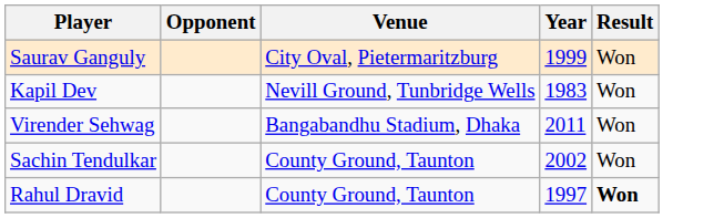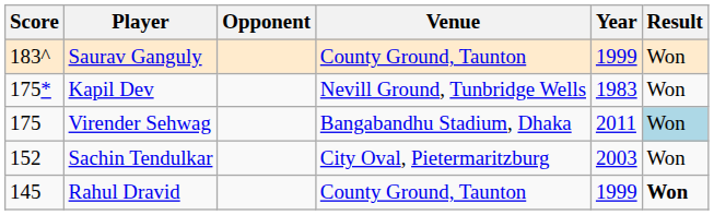 <table class="wikitable"style="font-size: 90%">
 <tr>
+<th scope="col">Score</th>
 <th scope="col">Player</th>
 <th scope="col">Opponent</th>
 <th scope="col">Venue</th>
 <th scope="col">Year</th>
 <th scope="col">Result</th>
 </tr>
 <tr style="background:#ffebcd;">
+<td>183^</td>
 <td><a href='#'>Saurav Ganguly</a></td>
 <td></td>
-<td><a href='#'>City Oval</a>, <a href='#'>Pietermaritzburg</a></td>
+<td><a href='#'>County Ground, Taunton</a></td>
 <td><a href='#'>1999</a></td>
 <td>Won</td>
 </tr>
 <tr>
+<td>175<a href='#'>*</a></td>
 <td><a href='#'>Kapil Dev</a></td>
 <td></td>
 <td><a href='#'>Nevill Ground</a>, <a href='#'>Tunbridge Wells</a></td>
 <td><a href='#'>1983</a></td>
 <td>Won</td>
 </tr>
 <tr>
+<td>175</td>
 <td><a href='#'>Virender Sehwag</a></td>
 <td></td>
 <td><a href='#'>Bangabandhu Stadium</a>, <a href='#'>Dhaka</a></td>
 <td><a href='#'>2011</a></td>
+<td style="background: lightblue;">Won</td>
+</tr>
+<tr>
+<td>152</td>
+<td><a href='#'>Sachin Tendulkar</a></td>
+<td></td>
+<td><a href='#'>City Oval</a>, <a href='#'>Pietermaritzburg</a></td>
+<td><a href='#'>2003</a></td>
 <td>Won</td>
 </tr>
 <tr>
-<td><a href='#'>Sachin Tendulkar</a></td>
-<td></td>
-<td><a href='#'>County Ground, Taunton</a></td>
-<td><a href='#'>2002</a></td>
-<td>Won</td>
-</tr>
-<tr>
+<td>145</td>
 <td><a href='#'>Rahul Dravid</a></td>
 <td></td>
 <td><a href='#'>County Ground, Taunton</a></td>
-<td><a href='#'>1997</a></td>
+<td><a href='#'>1999</a></td>
 <td><strong>Won</strong></td>
 </tr>
 </table>
